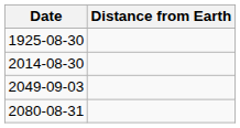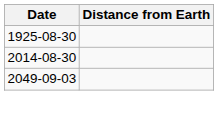 <table class="wikitable sortable" style="text-align:left">
 <tr>
 <th>Date</th>
 <th>Distance from Earth</th>
 </tr>
 <tr>
 <td>1925-08-30</td>
 <td></td>
 </tr>
 <tr>
 <td>2014-08-30</td>
 <td></td>
 </tr>
 <tr>
 <td>2049-09-03</td>
 <td></td>
 </tr>
-<tr>
-<td>2080-08-31</td>
-<td></td>
-</tr>
 </table>
